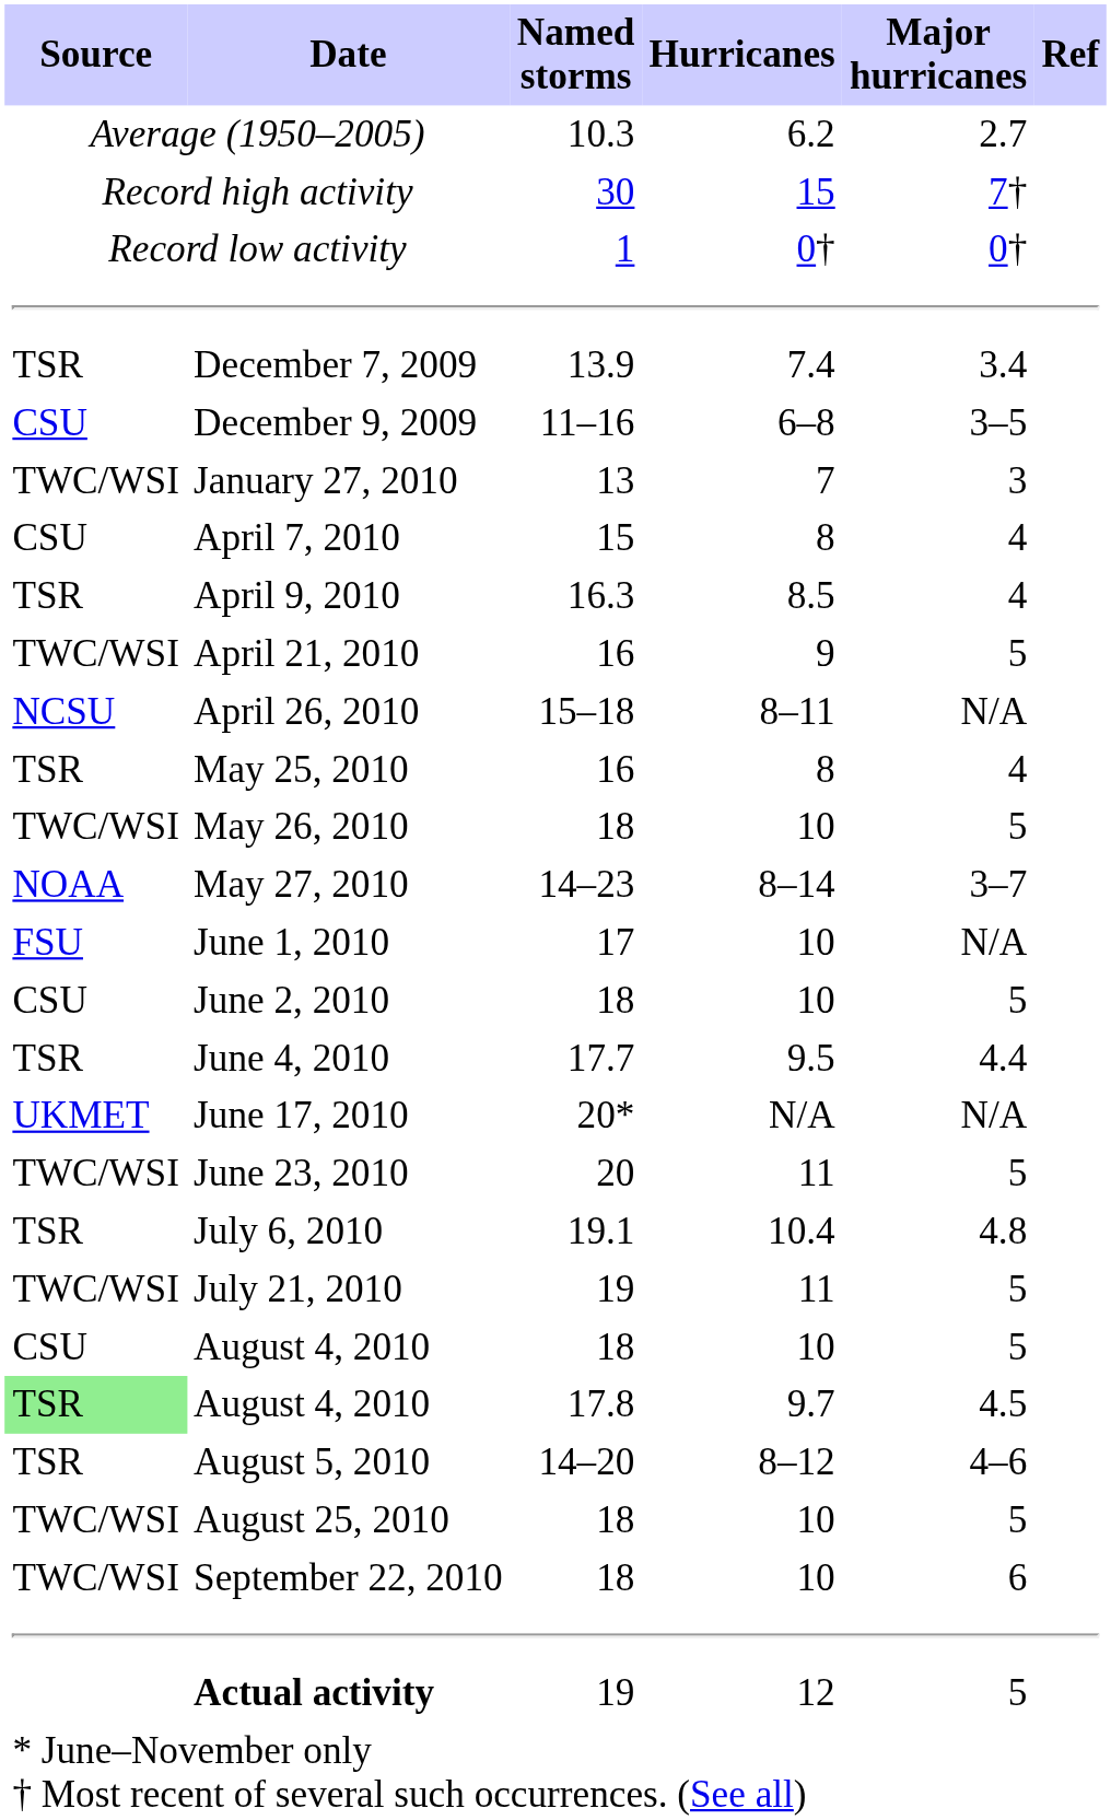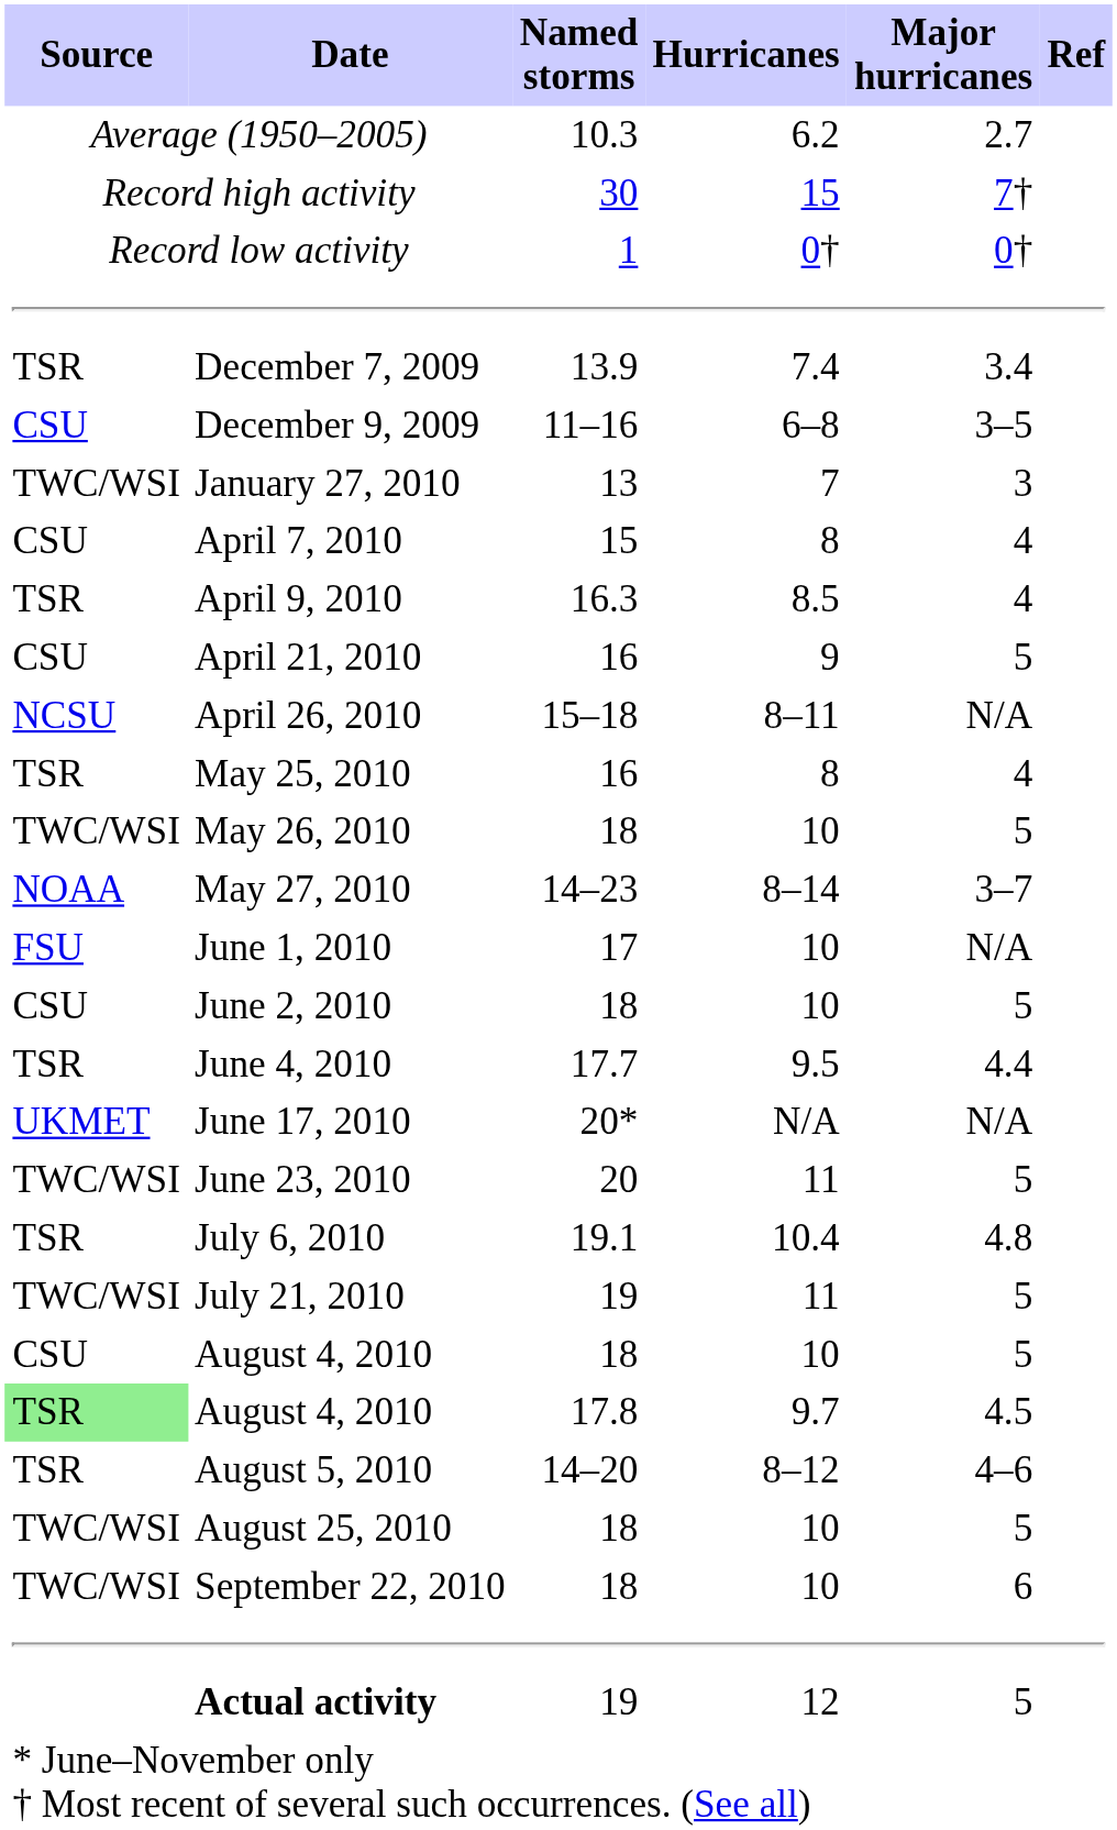 <table class="toccolours" cellspacing=0 cellpadding=3 style="float:right; margin-left:1em; text-align:right; clear: right;">
 <tr style="background:#ccccff">
 <td align="center"><strong>Source</strong></td>
 <td align="center"><strong>Date</strong></td>
 <td align="center"><strong><span>Named<br>storms</span></strong></td>
 <td align="center"><strong><span>Hurricanes</span></strong></td>
 <td align="center"><strong><span>Major<br>hurricanes</span></strong></td>
 <td align="center"><strong><span>Ref</span></strong></td>
 </tr>
 <tr>
 <td align="center" colspan="2"><em>Average <span>(1950–2005)</span></em></td>
 <td>10.3</td>
 <td>6.2</td>
 <td>2.7</td>
 <td></td>
 </tr>
 <tr>
 <td align="center" colspan="2"><em>Record high activity</em></td>
 <td><a href='#'>30</a></td>
 <td><a href='#'>15</a></td>
 <td><a href='#'>7</a>†</td>
 <td></td>
 </tr>
 <tr>
 <td align="center" colspan="2"><em>Record low activity</em></td>
 <td><a href='#'>1</a></td>
 <td><a href='#'>0</a>†</td>
 <td><a href='#'>0</a>†</td>
 <td></td>
 </tr>
 <tr>
 <td colspan="6" style="text-align:center;"><hr></td>
 </tr>
 <tr>
 <td align="left">TSR</td>
 <td align="left">December 7, 2009</td>
 <td>13.9</td>
 <td>7.4</td>
 <td>3.4</td>
 <td></td>
 </tr>
 <tr>
 <td align="left"><a href='#'>CSU</a></td>
 <td align="left">December 9, 2009</td>
 <td>11–16</td>
 <td>6–8</td>
 <td>3–5</td>
 <td></td>
 </tr>
 <tr>
 <td align="left">TWC/WSI</td>
 <td align="left">January 27, 2010</td>
 <td>13</td>
 <td>7</td>
 <td>3</td>
 <td></td>
 </tr>
 <tr>
 <td align="left">CSU</td>
 <td align="left">April 7, 2010</td>
 <td>15</td>
 <td>8</td>
 <td>4</td>
 <td></td>
 </tr>
 <tr>
 <td align="left">TSR</td>
 <td align="left">April 9, 2010</td>
 <td>16.3</td>
 <td>8.5</td>
 <td>4</td>
 <td></td>
 </tr>
 <tr>
-<td align="left">TWC/WSI</td>
+<td align="left">CSU</td>
 <td align="left">April 21, 2010</td>
 <td>16</td>
 <td>9</td>
 <td>5</td>
 <td></td>
 </tr>
 <tr>
 <td align="left"><a href='#'>NCSU</a></td>
 <td align="left">April 26, 2010</td>
 <td>15–18</td>
 <td>8–11</td>
 <td>N/A</td>
 <td></td>
 </tr>
 <tr>
 <td align="left">TSR</td>
 <td align="left">May 25, 2010</td>
 <td>16</td>
 <td>8</td>
 <td>4</td>
 <td></td>
 </tr>
 <tr>
 <td align="left">TWC/WSI</td>
 <td align="left">May 26, 2010</td>
 <td>18</td>
 <td>10</td>
 <td>5</td>
 <td></td>
 </tr>
 <tr>
 <td align="left"><a href='#'>NOAA</a></td>
 <td align="left">May 27, 2010</td>
 <td>14–23</td>
 <td>8–14</td>
 <td>3–7</td>
 <td></td>
 </tr>
 <tr>
 <td align="left"><a href='#'>FSU</a></td>
 <td align="left">June 1, 2010</td>
 <td>17</td>
 <td>10</td>
 <td>N/A</td>
 <td></td>
 </tr>
 <tr>
 <td align="left">CSU</td>
 <td align="left">June 2, 2010</td>
 <td>18</td>
 <td>10</td>
 <td>5</td>
 <td></td>
 </tr>
 <tr>
 <td align="left">TSR</td>
 <td align="left">June 4, 2010</td>
 <td>17.7</td>
 <td>9.5</td>
 <td>4.4</td>
 <td></td>
 </tr>
 <tr>
 <td align="left"><a href='#'>UKMET</a></td>
 <td align="left">June 17, 2010</td>
 <td>20*</td>
 <td>N/A</td>
 <td>N/A</td>
 <td></td>
 </tr>
 <tr>
 <td align="left">TWC/WSI</td>
 <td align="left">June 23, 2010</td>
 <td>20</td>
 <td>11</td>
 <td>5</td>
 <td></td>
 </tr>
 <tr>
 <td align="left">TSR</td>
 <td align="left">July 6, 2010</td>
 <td>19.1</td>
 <td>10.4</td>
 <td>4.8</td>
 <td></td>
 </tr>
 <tr>
 <td align="left">TWC/WSI</td>
 <td align="left">July 21, 2010</td>
 <td>19</td>
 <td>11</td>
 <td>5</td>
 <td></td>
 </tr>
 <tr>
 <td align="left">CSU</td>
 <td align="left">August 4, 2010</td>
 <td>18</td>
 <td>10</td>
 <td>5</td>
 <td></td>
 </tr>
 <tr>
 <td align="left" style="background: lightgreen;">TSR</td>
 <td align="left">August 4, 2010</td>
 <td>17.8</td>
 <td>9.7</td>
 <td>4.5</td>
 <td></td>
 </tr>
 <tr>
 <td align="left">TSR</td>
 <td align="left">August 5, 2010</td>
 <td>14–20</td>
 <td>8–12</td>
 <td>4–6</td>
 <td></td>
 </tr>
 <tr>
 <td align="left">TWC/WSI</td>
 <td align="left">August 25, 2010</td>
 <td>18</td>
 <td>10</td>
 <td>5</td>
 <td></td>
 </tr>
 <tr>
 <td align="left">TWC/WSI</td>
 <td align="left">September 22, 2010</td>
 <td>18</td>
 <td>10</td>
 <td>6</td>
 <td></td>
 </tr>
 <tr>
 <td colspan="6" style="text-align:center;"><hr></td>
 </tr>
 <tr>
 <td align="left"></td>
 <td align="left"><strong>Actual activity</strong></td>
 <td>19</td>
 <td>12</td>
 <td>5</td>
 <td></td>
 </tr>
 <tr>
 <td align="left" colspan="5">* June–November only<br>† Most recent of several such occurrences. (<a href='#'>See all</a>)</td>
 </tr>
 </table>
